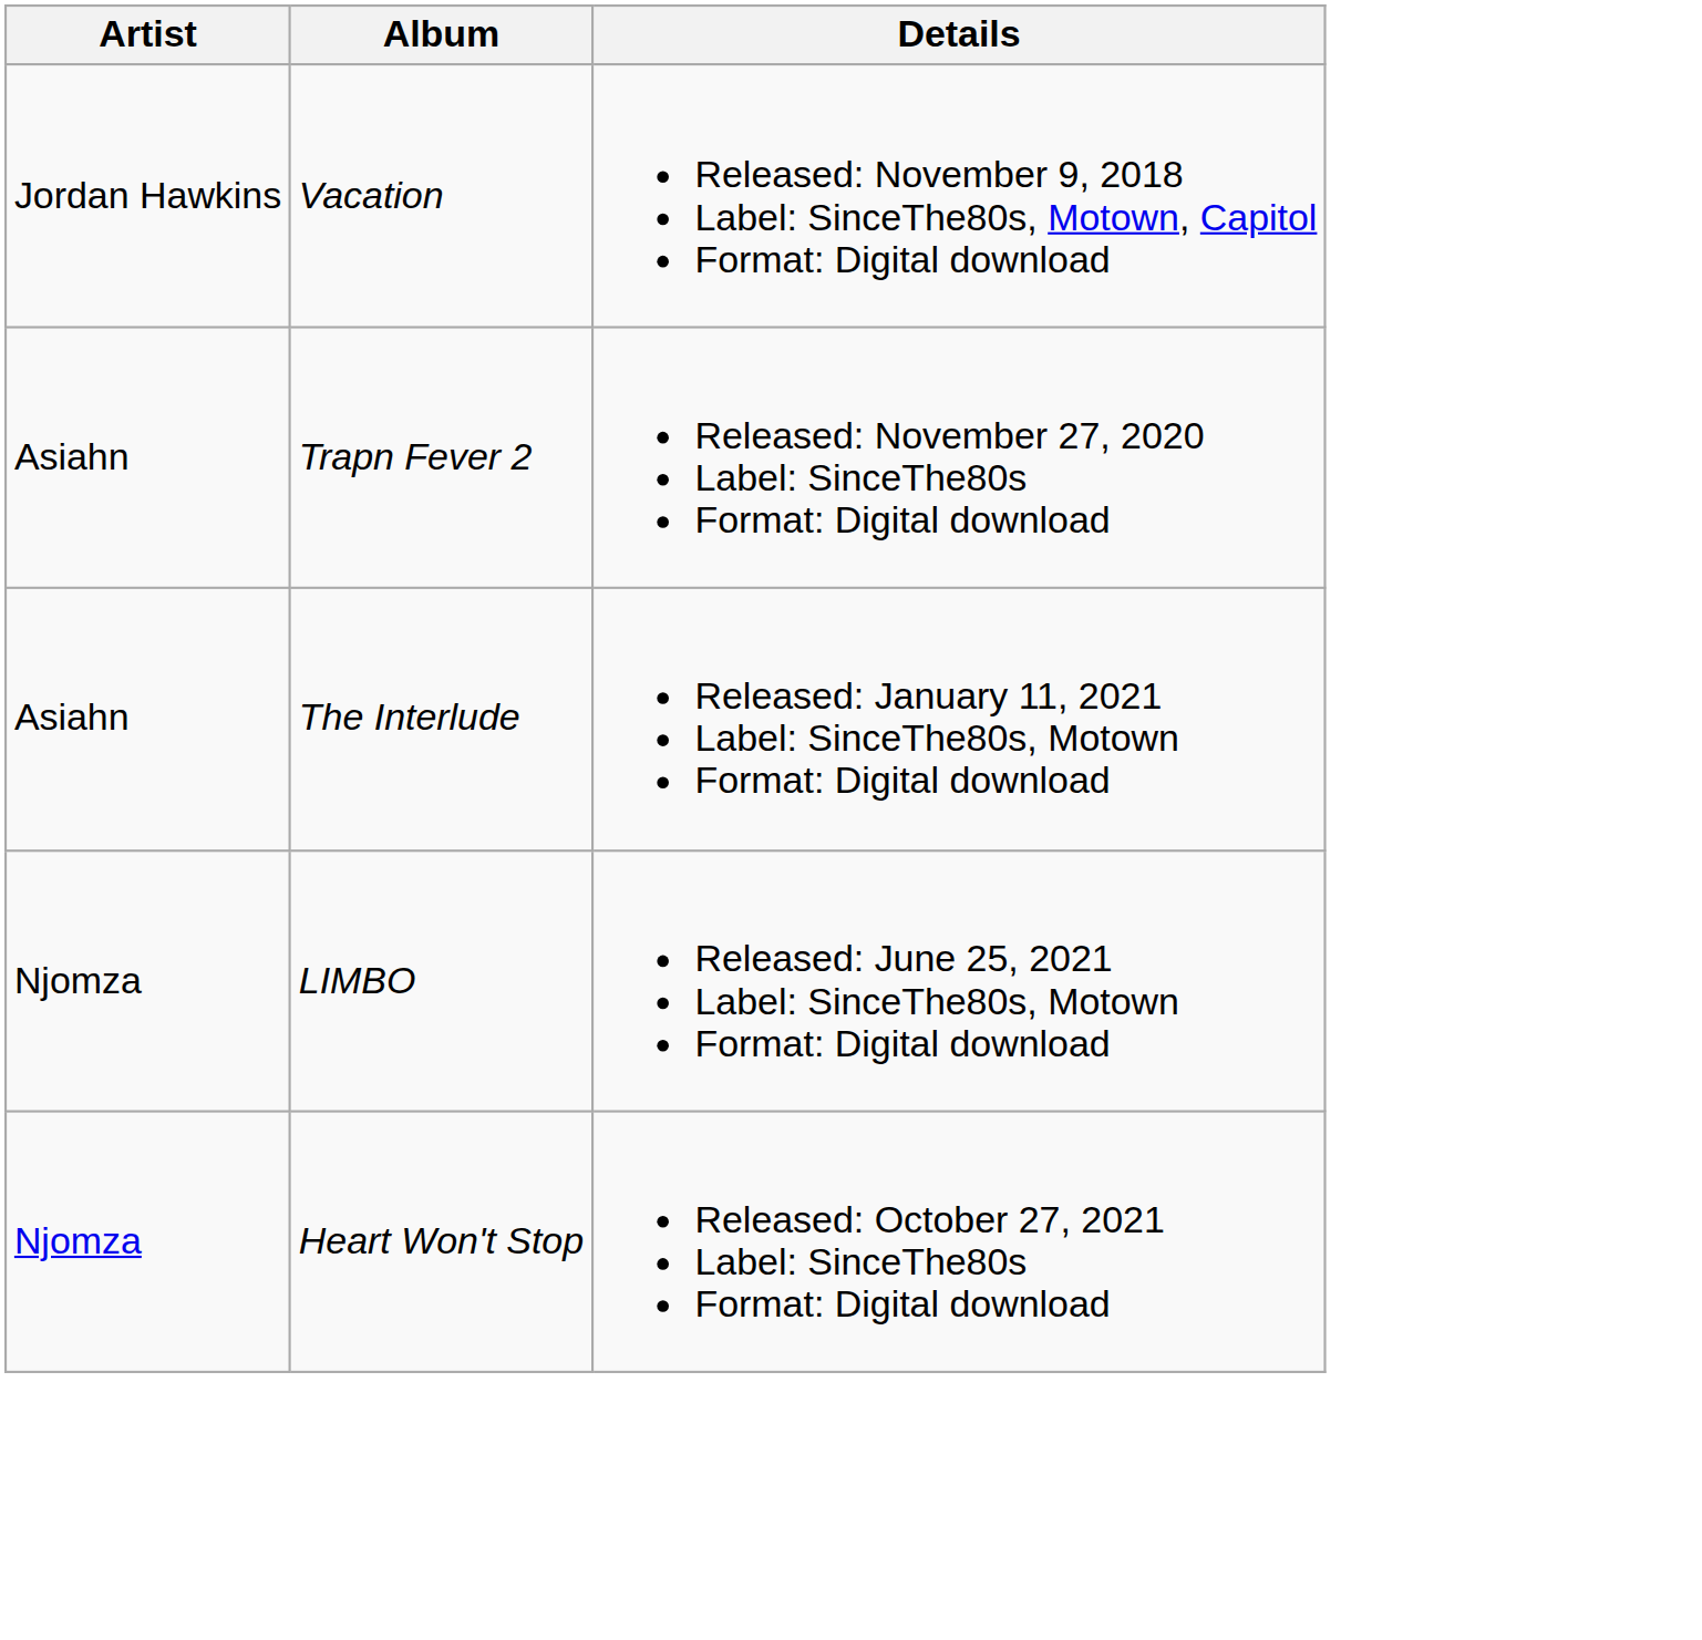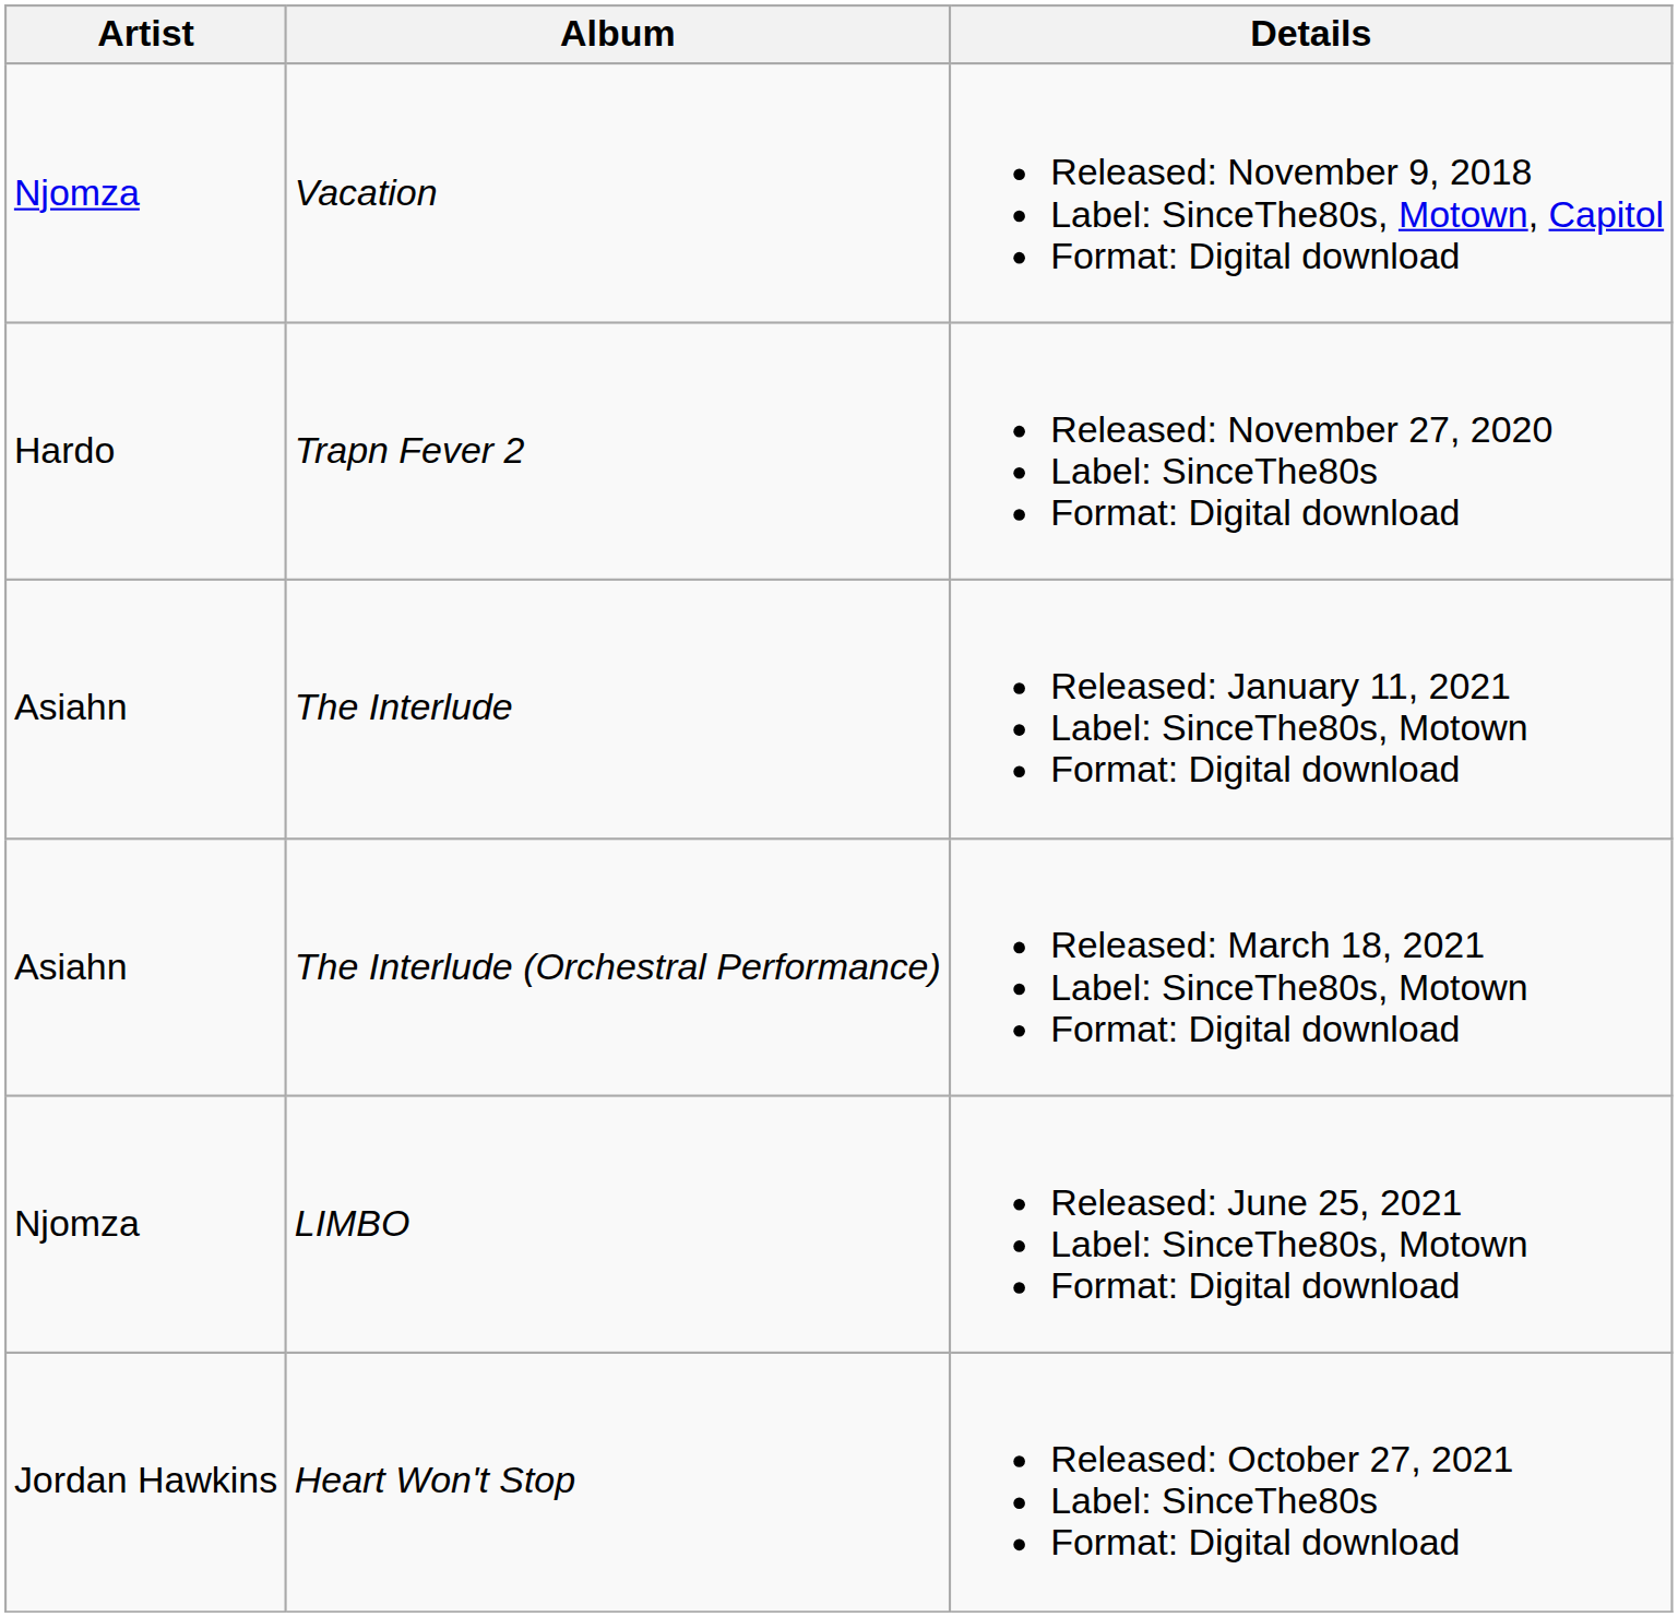 <table class="wikitable sortable">
 <tr>
 <th>Artist</th>
 <th>Album</th>
 <th class="unsortable">Details</th>
 </tr>
 <tr>
-<td>Jordan Hawkins</td>
+<td><a href='#'>Njomza</a></td>
 <td><em>Vacation</em></td>
 <td><br><ul><li>Released: November 9, 2018</li><li>Label: SinceThe80s, <a href='#'>Motown</a>, <a href='#'>Capitol</a></li><li>Format: Digital download</li></ul></td>
 </tr>
 <tr>
-<td>Asiahn</td>
+<td>Hardo</td>
 <td><em>Trapn Fever 2</em></td>
 <td><br><ul><li>Released: November 27, 2020</li><li>Label: SinceThe80s</li><li>Format: Digital download</li></ul></td>
 </tr>
 <tr>
 <td>Asiahn</td>
 <td><em>The Interlude</em></td>
 <td><br><ul><li>Released: January 11, 2021</li><li>Label: SinceThe80s, Motown</li><li>Format: Digital download</li></ul></td>
 </tr>
 <tr>
+<td>Asiahn</td>
+<td><em>The Interlude (Orchestral Performance)</em></td>
+<td><br><ul><li>Released: March 18, 2021</li><li>Label: SinceThe80s, Motown</li><li>Format: Digital download</li></ul></td>
+</tr>
+<tr>
 <td>Njomza</td>
 <td><em>LIMBO</em></td>
 <td><br><ul><li>Released: June 25, 2021</li><li>Label: SinceThe80s, Motown</li><li>Format: Digital download</li></ul></td>
 </tr>
 <tr>
-<td><a href='#'>Njomza</a></td>
+<td>Jordan Hawkins</td>
 <td><em>Heart Won't Stop</em></td>
 <td><br><ul><li>Released: October 27, 2021</li><li>Label: SinceThe80s</li><li>Format: Digital download</li></ul></td>
 </tr>
 </table>
